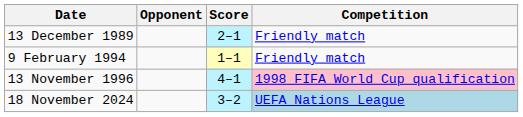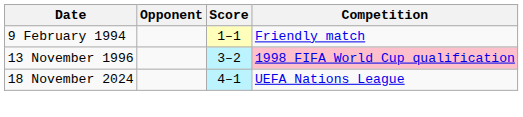 <table class="wikitable">
 <tr>
 <th>Date</th>
 <th>Opponent</th>
 <th>Score</th>
 <th>Competition</th>
-</tr>
-<tr>
-<td>13 December 1989</td>
-<td></td>
-<td align="center" bgcolor=#bbf3ff>2–1</td>
-<td><a href='#'>Friendly match</a></td>
 </tr>
 <tr>
 <td>9 February 1994</td>
 <td></td>
 <td align="center" bgcolor=#ffffbb>1–1</td>
 <td><a href='#'>Friendly match</a></td>
 </tr>
 <tr>
 <td>13 November 1996</td>
 <td></td>
-<td align="center" bgcolor=#bbf3ff>4–1</td>
+<td align="center" bgcolor=#bbf3ff>3–2</td>
 <td style="background: pink;"><a href='#'>1998 FIFA World Cup qualification</a></td>
 </tr>
 <tr>
 <td>18 November 2024</td>
 <td></td>
-<td align="center" bgcolor=#bbf3ff>3–2</td>
-<td style="background: lightblue;"><a href='#'>UEFA Nations League</a></td>
+<td align="center" bgcolor=#bbf3ff>4–1</td>
+<td><a href='#'>UEFA Nations League</a></td>
 </tr>
 </table>
